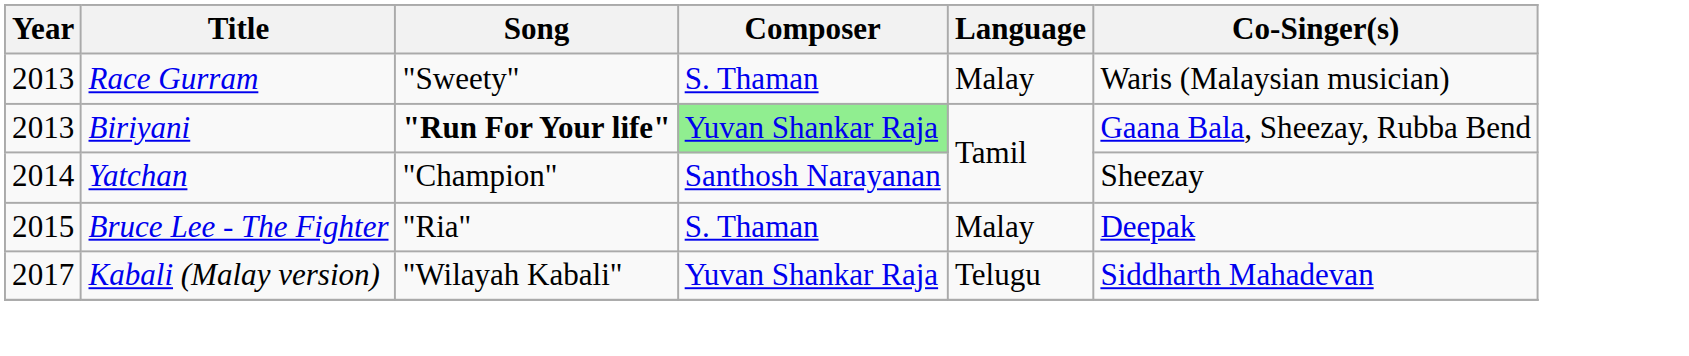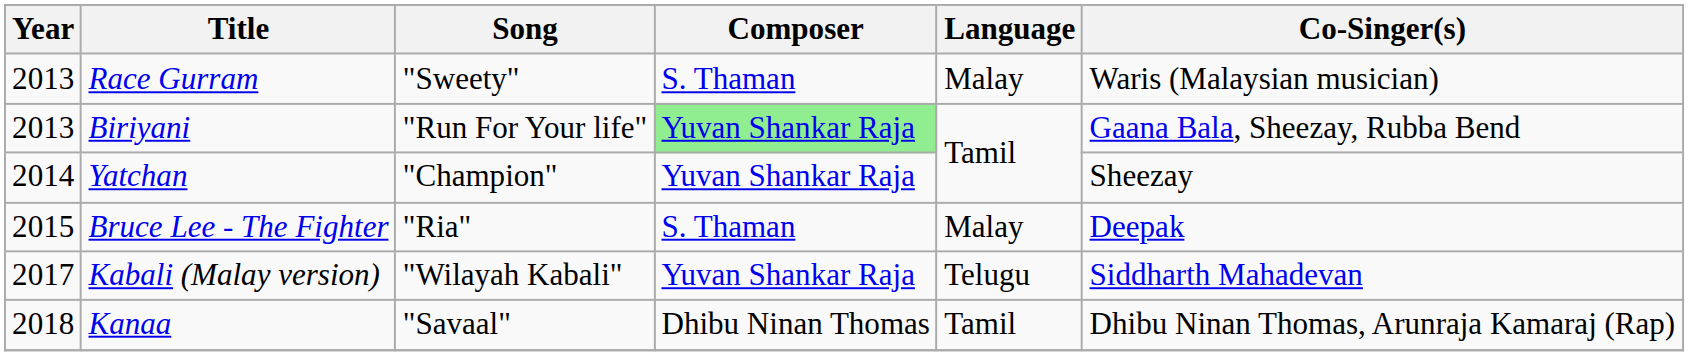 <table class="wikitable">
 <tr>
 <th>Year</th>
 <th>Title</th>
 <th>Song</th>
 <th>Composer</th>
 <th>Language</th>
 <th>Co-Singer(s)</th>
 </tr>
 <tr>
 <td>2013</td>
 <td><em><a href='#'>Race Gurram</a></em></td>
 <td>"Sweety"</td>
 <td><a href='#'>S. Thaman</a></td>
 <td>Malay</td>
 <td>Waris (Malaysian musician)</td>
 </tr>
 <tr>
 <td>2013</td>
 <td><em><a href='#'>Biriyani</a></em></td>
-<td><strong>"Run For Your life"</strong></td>
+<td>"Run For Your life"</td>
 <td style="background: lightgreen;"><a href='#'>Yuvan Shankar Raja</a></td>
 <td rowspan="2">Tamil</td>
 <td><a href='#'>Gaana Bala</a>, Sheezay, Rubba Bend</td>
 </tr>
 <tr>
 <td>2014</td>
 <td><em><a href='#'>Yatchan</a></em></td>
 <td>"Champion"</td>
-<td><a href='#'>Santhosh Narayanan</a></td>
+<td><a href='#'>Yuvan Shankar Raja</a></td>
 <td>Sheezay</td>
 </tr>
 <tr>
 <td>2015</td>
 <td><em><a href='#'>Bruce Lee - The Fighter</a></em></td>
 <td>"Ria"</td>
 <td><a href='#'>S. Thaman</a></td>
 <td>Malay</td>
 <td><a href='#'>Deepak</a></td>
 </tr>
 <tr>
 <td>2017</td>
 <td><em><a href='#'>Kabali</a></em> <em>(Malay version)</em></td>
 <td>"Wilayah Kabali"</td>
 <td><a href='#'>Yuvan Shankar Raja</a></td>
 <td>Telugu</td>
 <td><a href='#'>Siddharth Mahadevan</a></td>
 </tr>
 <tr>
+<td>2018</td>
+<td><em><a href='#'>Kanaa</a></em></td>
+<td>"Savaal"</td>
+<td>Dhibu Ninan Thomas</td>
+<td>Tamil</td>
+<td>Dhibu Ninan Thomas, Arunraja Kamaraj (Rap)</td>
+</tr>
+<tr>
 </tr>
 </table>
